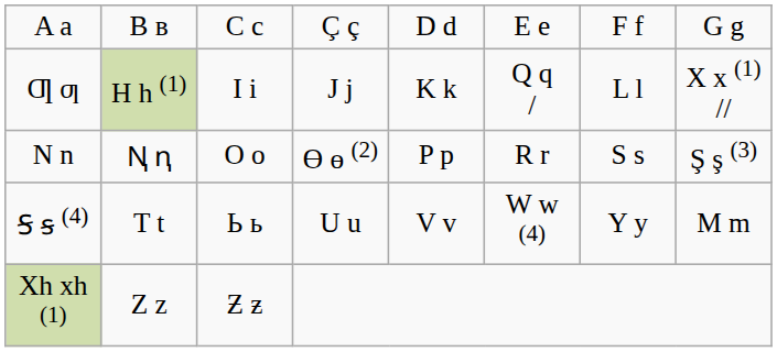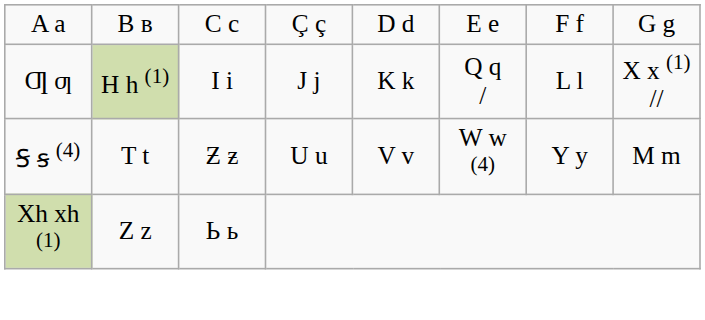 <table class="wikitable">
 <tr>
 <td style="width:3em; text-align:center; padding: 3px;">A a <br> </td>
 <td style="width:3em; text-align:center; padding: 3px;">B в <br> </td>
 <td style="width:3em; text-align:center; padding: 3px;">C c <br> </td>
 <td style="width:3em; text-align:center; padding: 3px;">Ç ç <br> </td>
 <td style="width:3em; text-align:center; padding: 3px;">D d <br> </td>
 <td style="width:3em; text-align:center; padding: 3px;">E e <br> </td>
 <td style="width:3em; text-align:center; padding: 3px;">F f <br> </td>
 <td style="width:3em; text-align:center; padding: 3px;">G g <br> </td>
 </tr>
 <tr>
 <td style="width:3em; text-align:center; padding: 3px;">Ƣ ƣ <br> </td>
 <td style="width:3em; text-align:center; padding: 3px;" bgcolor="#d0dead">H h <sup>(1)</sup><br> </td>
 <td style="width:3em; text-align:center; padding: 3px;">I i <br> </td>
 <td style="width:3em; text-align:center; padding: 3px;">J j <br> </td>
 <td style="width:3em; text-align:center; padding: 3px;">K k <br> </td>
 <td style="width:3em; text-align:center; padding: 3px;">Q q <br> /</td>
 <td style="width:3em; text-align:center; padding: 3px;">L l <br> </td>
 <td style="width:3em; text-align:center; padding: 3px;">X x <sup>(1)</sup><br> //</td>
 </tr>
 <tr>
-<td style="width:3em; text-align:center; padding: 3px;">N n <br> </td>
-<td style="width:3em; text-align:center; padding: 3px;">Ꞑ ꞑ <br> </td>
-<td style="width:3em; text-align:center; padding: 3px;">O o <br> </td>
-<td style="width:3em; text-align:center; padding: 3px;">Ө ө <sup>(2)</sup><br> </td>
-<td style="width:3em; text-align:center; padding: 3px;">P p <br> </td>
-<td style="width:3em; text-align:center; padding: 3px;">R r <br> </td>
-<td style="width:3em; text-align:center; padding: 3px;">S s <br> </td>
-<td style="width:3em; text-align:center; padding: 3px;">Ş ş <sup>(3)</sup> <br> </td>
-</tr>
-<tr>
 <td style="width:3em; text-align:center; padding: 3px;">Ꞩ ꞩ <sup>(4)</sup> <br> </td>
 <td style="width:3em; text-align:center; padding: 3px;">T t <br> </td>
-<td style="width:3em; text-align:center; padding: 3px;">Ь ь <br> </td>
+<td style="width:3em; text-align:center; padding: 3px;">Ƶ ƶ <br> </td>
 <td style="width:3em; text-align:center; padding: 3px;">U u <br> </td>
 <td style="width:3em; text-align:center; padding: 3px;">V v <br> </td>
 <td style="width:3em; text-align:center; padding: 3px;">W w <sup>(4)</sup> <br> </td>
 <td style="width:3em; text-align:center; padding: 3px;">Y y <br> </td>
 <td style="width:3em; text-align:center; padding: 3px;">M m <br> </td>
 </tr>
 <tr>
 <td style="width:3em; text-align:center; padding: 3px;" bgcolor="#d0dead">Xh xh <sup>(1)</sup><br> </td>
 <td style="width:3em; text-align:center; padding: 3px;">Z z <br> </td>
-<td style="width:3em; text-align:center; padding: 3px;">Ƶ ƶ <br> </td>
+<td style="width:3em; text-align:center; padding: 3px;">Ь ь <br> </td>
 </tr>
 </table>
